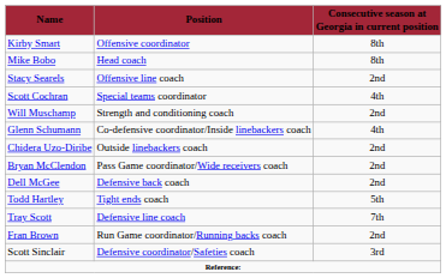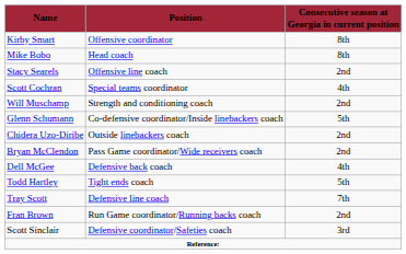 <table class="wikitable" style="font-size:90%;">
 <tr>
 <th style="background:#A32638;"><span>Name</span></th>
 <th style="background:#A32638;"><span>Position</span></th>
 <th style="background:#A32638;"><span>Consecutive season at<br>Georgia in current position</span></th>
 </tr>
 <tr>
 <td><a href='#'>Kirby Smart</a></td>
 <td><a href='#'>Offensive coordinator</a></td>
 <td align=center>8th</td>
 </tr>
 <tr>
 <td><a href='#'>Mike Bobo</a></td>
 <td><a href='#'>Head coach</a></td>
 <td align=center>8th</td>
 </tr>
 <tr>
 <td><a href='#'>Stacy Searels</a></td>
 <td><a href='#'>Offensive line</a> coach</td>
 <td align="center">2nd</td>
 </tr>
 <tr>
 <td><a href='#'>Scott Cochran</a></td>
 <td><a href='#'>Special teams</a> coordinator</td>
 <td align="center">4th</td>
 </tr>
 <tr>
 <td><a href='#'>Will Muschamp</a></td>
 <td>Strength and conditioning coach</td>
 <td align=center>2nd</td>
 </tr>
 <tr>
 <td><a href='#'>Glenn Schumann</a></td>
 <td>Co-defensive coordinator/Inside <a href='#'>linebackers</a> coach</td>
-<td align="center">4th</td>
+<td align="center">5th</td>
 </tr>
 <tr>
 <td><a href='#'>Chidera Uzo-Diribe</a></td>
 <td>Outside <a href='#'>linebackers</a> coach</td>
 <td align="center">2nd</td>
 </tr>
 <tr>
 <td><a href='#'>Bryan McClendon</a></td>
 <td>Pass Game coordinator/<a href='#'>Wide receivers</a> coach</td>
 <td align=center>2nd</td>
 </tr>
 <tr>
 <td><a href='#'>Dell McGee</a></td>
 <td><a href='#'>Defensive back</a> coach</td>
-<td align="center">2nd</td>
+<td align="center">4th</td>
 </tr>
 <tr>
 <td><a href='#'>Todd Hartley</a></td>
 <td><a href='#'>Tight ends</a> coach</td>
 <td align="center">5th</td>
 </tr>
 <tr>
 <td><a href='#'>Tray Scott</a></td>
 <td><a href='#'>Defensive line coach</a></td>
 <td align="center">7th</td>
 </tr>
 <tr>
 <td><a href='#'>Fran Brown</a></td>
 <td>Run Game coordinator/<a href='#'>Running backs</a> coach</td>
 <td align=center>2nd</td>
 </tr>
 <tr>
 <td>Scott Sinclair</td>
 <td><a href='#'>Defensive coordinator</a>/<a href='#'>Safeties</a> coach</td>
 <td align=center>3rd</td>
 </tr>
 <tr>
 <td colspan="4" style="font-size:8pt; text-align:center;"><strong>Reference:</strong></td>
 </tr>
 </table>
